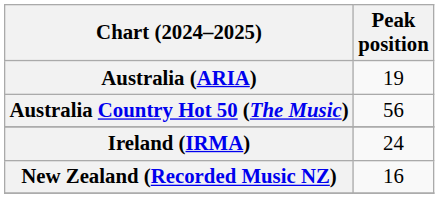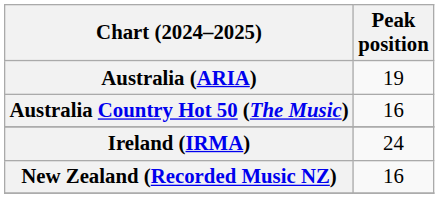 <table class="wikitable sortable plainrowheaders" style="text-align:center">
 <tr>
 <th scope="col">Chart (2024–2025)</th>
 <th scope="col">Peak<br>position</th>
 </tr>
 <tr>
 <th scope="row">Australia (<a href='#'>ARIA</a>)</th>
 <td>19</td>
 </tr>
 <tr>
 <th scope="row">Australia <a href='#'>Country Hot 50</a> (<em><a href='#'>The Music</a></em>)</th>
-<td>56</td>
+<td>16</td>
 </tr>
 <tr>
 </tr>
 <tr>
 </tr>
 <tr>
 </tr>
 <tr>
 <th scope="row">Ireland (<a href='#'>IRMA</a>)</th>
 <td>24</td>
 </tr>
 <tr>
 <th scope="row">New Zealand (<a href='#'>Recorded Music NZ</a>)</th>
 <td>16</td>
 </tr>
 <tr>
 </tr>
 <tr>
 </tr>
 <tr>
 </tr>
 <tr>
 </tr>
 </table>
